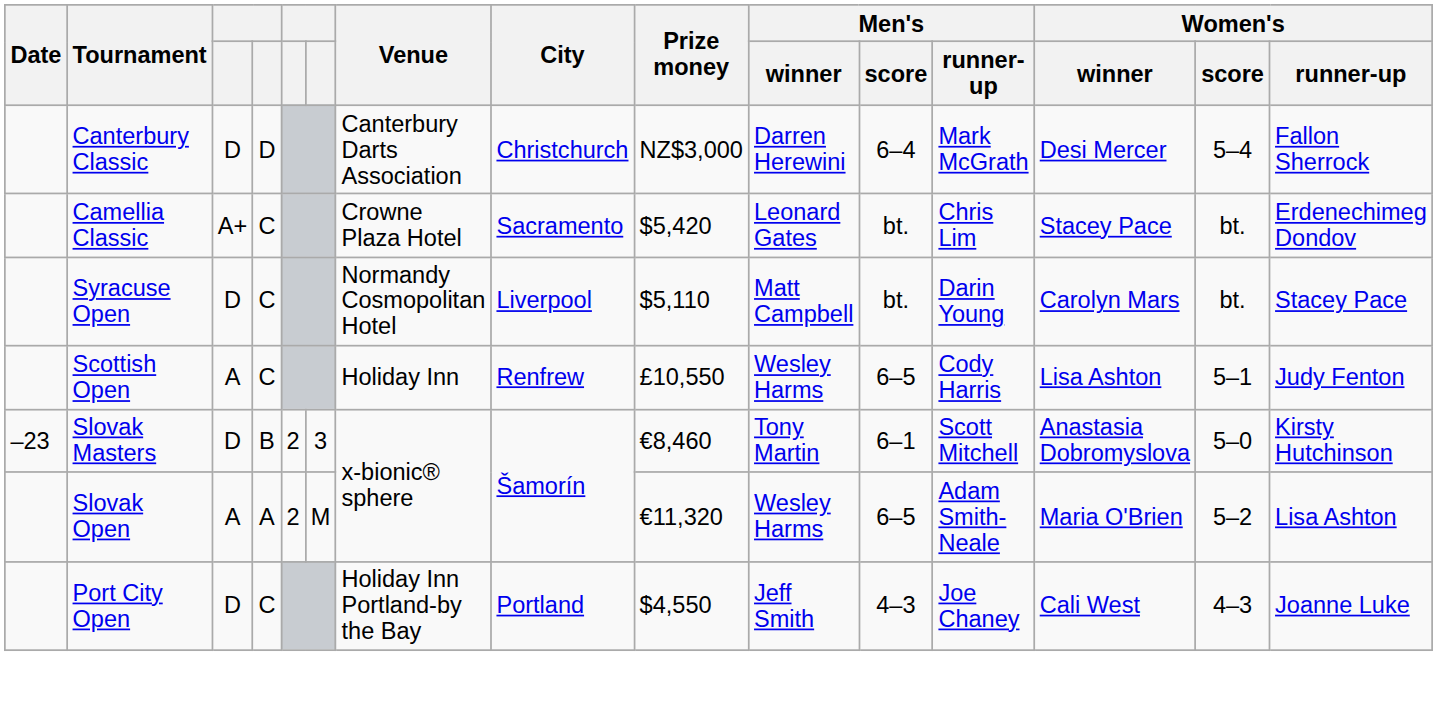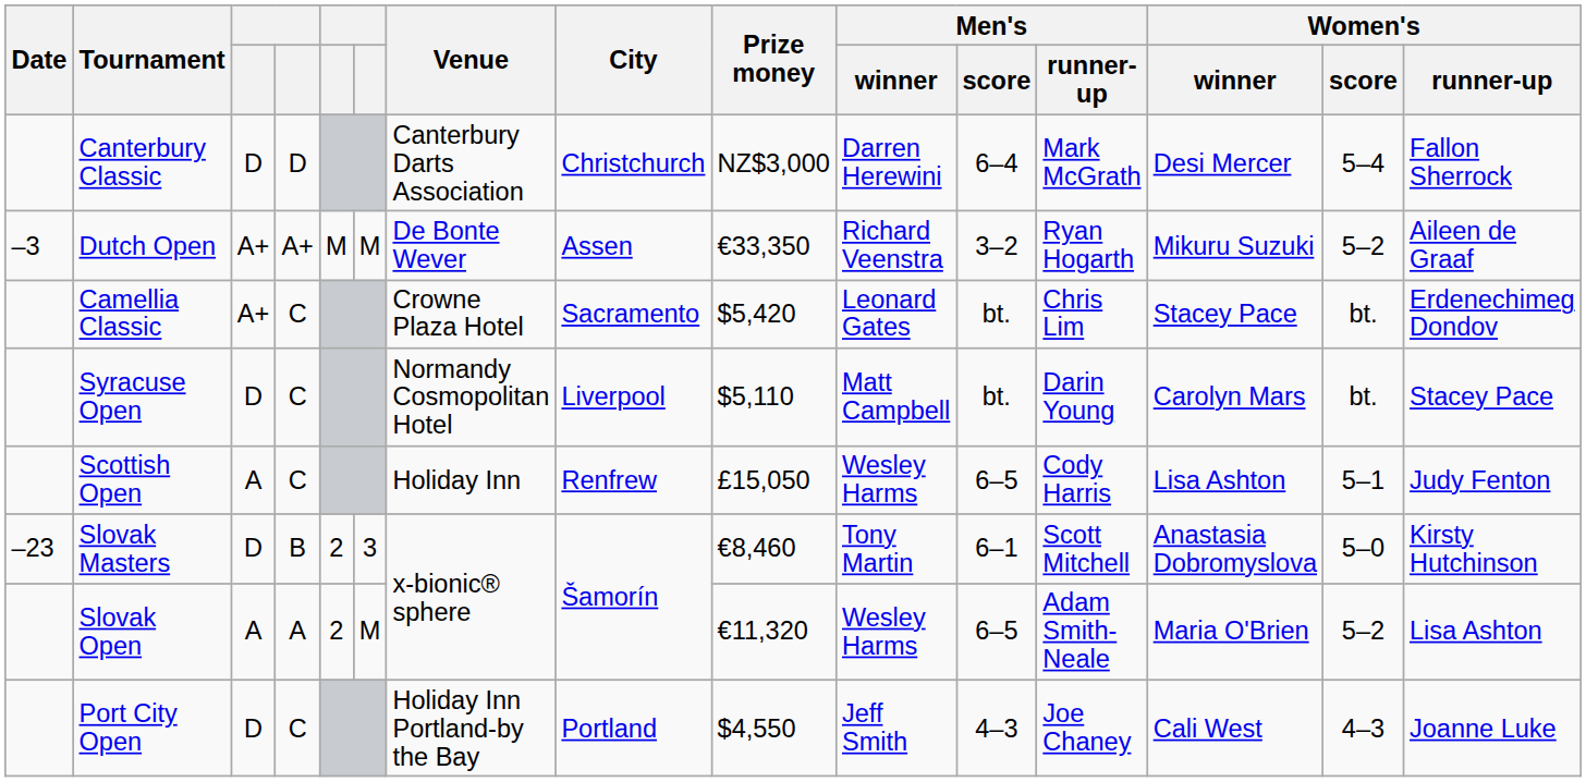 <table class="wikitable sortable" style="font-size: 85%">
 <tr>
 <th rowspan="2">Date</th>
 <th rowspan="2">Tournament</th>
 <th colspan="2"></th>
 <th colspan="2"></th>
 <th rowspan="2">Venue</th>
 <th rowspan="2">City</th>
 <th rowspan="2" class=unsortable>Prize<br>money</th>
 <th colspan="3">Men's</th>
 <th colspan="3">Women's</th>
 </tr>
 <tr>
 <th></th>
 <th></th>
 <th></th>
 <th></th>
 <th>winner</th>
 <th class=unsortable>score</th>
 <th>runner-up</th>
 <th>winner</th>
 <th class=unsortable>score</th>
 <th>runner-up</th>
 </tr>
 <tr>
 <td></td>
 <td><a href='#'>Canterbury Classic</a></td>
 <td align="center">D</td>
 <td align="center">D</td>
 <td colspan=2 style="background:#c8ccd1"></td>
 <td>Canterbury Darts Association</td>
 <td> <a href='#'>Christchurch</a></td>
 <td>NZ$3,000</td>
 <td> <a href='#'>Darren Herewini</a></td>
 <td align="center">6–4</td>
 <td> <a href='#'>Mark McGrath</a></td>
 <td> <a href='#'>Desi Mercer</a></td>
 <td align="center">5–4</td>
 <td> <a href='#'>Fallon Sherrock</a></td>
 </tr>
 <tr>
+<td>–3</td>
+<td><a href='#'>Dutch Open</a></td>
+<td align="center">A+</td>
+<td align="center">A+</td>
+<td align="center">M</td>
+<td align="center">M</td>
+<td><a href='#'>De Bonte Wever</a></td>
+<td> <a href='#'>Assen</a></td>
+<td>€33,350</td>
+<td> <a href='#'>Richard Veenstra</a></td>
+<td align="center">3–2</td>
+<td> <a href='#'>Ryan Hogarth</a></td>
+<td> <a href='#'>Mikuru Suzuki</a></td>
+<td align="center">5–2</td>
+<td> <a href='#'>Aileen de Graaf</a></td>
+</tr>
+<tr>
 <td></td>
 <td><a href='#'>Camellia Classic</a></td>
 <td align="center">A+</td>
 <td align="center">C</td>
 <td colspan=2 style="background:#c8ccd1"></td>
 <td>Crowne Plaza Hotel</td>
 <td> <a href='#'>Sacramento</a></td>
 <td>$5,420</td>
 <td> <a href='#'>Leonard Gates</a></td>
 <td align="center">bt.</td>
 <td> <a href='#'>Chris Lim</a></td>
 <td> <a href='#'>Stacey Pace</a></td>
 <td align="center">bt.</td>
 <td> <a href='#'>Erdenechimeg Dondov</a></td>
 </tr>
 <tr>
 <td></td>
 <td><a href='#'>Syracuse Open</a></td>
 <td align="center">D</td>
 <td align="center">C</td>
 <td colspan=2 style="background:#c8ccd1"></td>
 <td>Normandy Cosmopolitan Hotel</td>
 <td> <a href='#'>Liverpool</a></td>
 <td>$5,110</td>
 <td> <a href='#'>Matt Campbell</a></td>
 <td align="center">bt.</td>
 <td> <a href='#'>Darin Young</a></td>
 <td> <a href='#'>Carolyn Mars</a></td>
 <td align="center">bt.</td>
 <td> <a href='#'>Stacey Pace</a></td>
 </tr>
 <tr>
 <td></td>
 <td><a href='#'>Scottish Open</a></td>
 <td align="center">A</td>
 <td align="center">C</td>
 <td colspan=2 style="background:#c8ccd1"></td>
 <td>Holiday Inn</td>
 <td> <a href='#'>Renfrew</a></td>
-<td>£10,550</td>
+<td>£15,050</td>
 <td> <a href='#'>Wesley Harms</a></td>
 <td align="center">6–5</td>
 <td> <a href='#'>Cody Harris</a></td>
 <td> <a href='#'>Lisa Ashton</a></td>
 <td align="center">5–1</td>
 <td> <a href='#'>Judy Fenton</a></td>
 </tr>
 <tr>
 <td>–23</td>
 <td><a href='#'>Slovak Masters</a></td>
 <td align="center">D</td>
 <td align="center">B</td>
 <td align="center">2</td>
 <td align="center">3</td>
 <td rowspan=2>x-bionic® sphere</td>
 <td rowspan=2> <a href='#'>Šamorín</a></td>
 <td>€8,460</td>
 <td> <a href='#'>Tony Martin</a></td>
 <td align="center">6–1</td>
 <td> <a href='#'>Scott Mitchell</a></td>
 <td> <a href='#'>Anastasia Dobromyslova</a></td>
 <td align="center">5–0</td>
 <td> <a href='#'>Kirsty Hutchinson</a></td>
 </tr>
 <tr>
 <td></td>
 <td><a href='#'>Slovak Open</a></td>
 <td align="center">A</td>
 <td align="center">A</td>
 <td align="center">2</td>
 <td align="center">M</td>
 <td>€11,320</td>
 <td> <a href='#'>Wesley Harms</a></td>
 <td align="center">6–5</td>
 <td> <a href='#'>Adam Smith-Neale</a></td>
 <td> <a href='#'>Maria O'Brien</a></td>
 <td align="center">5–2</td>
 <td> <a href='#'>Lisa Ashton</a></td>
 </tr>
 <tr>
 <td></td>
 <td><a href='#'>Port City Open</a></td>
 <td align="center">D</td>
 <td align="center">C</td>
 <td colspan=2 style="background:#c8ccd1"></td>
 <td>Holiday Inn Portland-by the Bay</td>
 <td> <a href='#'>Portland</a></td>
 <td>$4,550</td>
 <td> <a href='#'>Jeff Smith</a></td>
 <td align="center">4–3</td>
 <td> <a href='#'>Joe Chaney</a></td>
 <td> <a href='#'>Cali West</a></td>
 <td align="center">4–3</td>
 <td> <a href='#'>Joanne Luke</a></td>
 </tr>
 </table>
